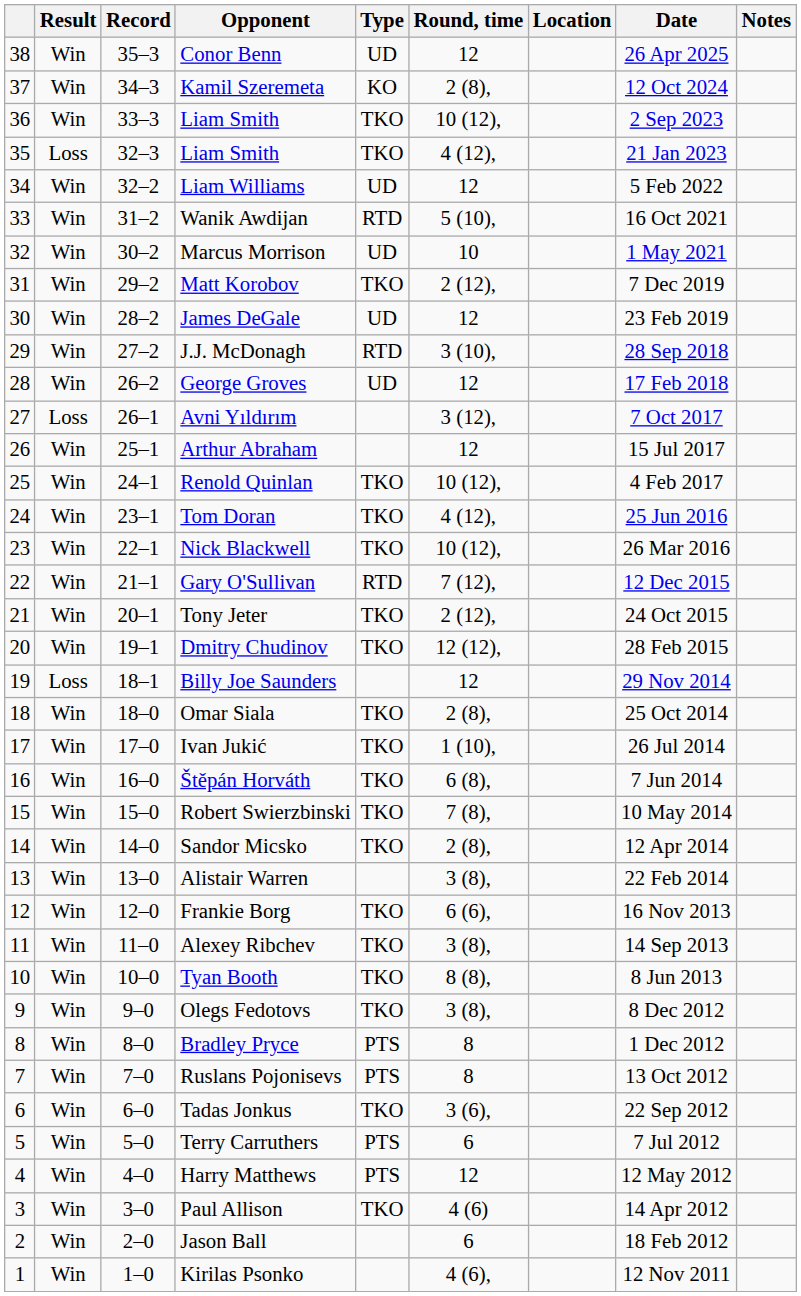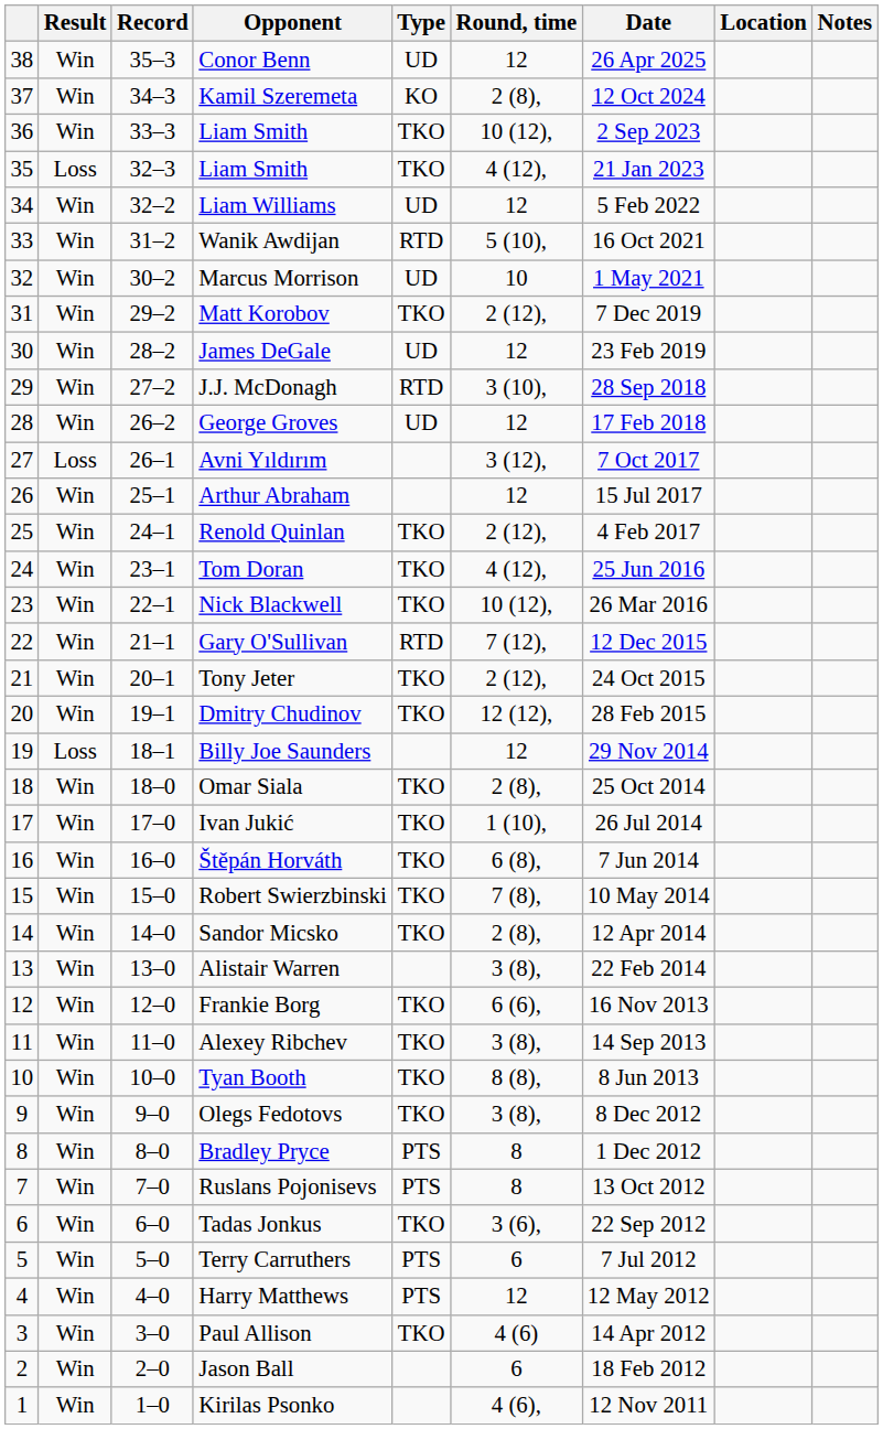 <table class="wikitable" style="text-align:center">
 <tr>
 <th></th>
 <th>Result</th>
 <th>Record</th>
 <th>Opponent</th>
 <th>Type</th>
 <th>Round, time</th>
+<th>Date</th>
 <th>Location</th>
-<th>Date</th>
 <th>Notes</th>
 </tr>
 <tr>
 <td>38</td>
 <td>Win</td>
 <td>35–3</td>
 <td style="text-align:left;"><a href='#'>Conor Benn</a></td>
 <td>UD</td>
 <td>12</td>
+<td><a href='#'>26 Apr 2025</a></td>
 <td style="text-align:left;"></td>
-<td><a href='#'>26 Apr 2025</a></td>
 <td></td>
 </tr>
 <tr>
 <td>37</td>
 <td>Win</td>
 <td>34–3</td>
 <td style="text-align:left;"><a href='#'>Kamil Szeremeta</a></td>
 <td>KO</td>
 <td>2 (8), </td>
+<td><a href='#'>12 Oct 2024</a></td>
 <td style="text-align:left;"></td>
-<td><a href='#'>12 Oct 2024</a></td>
 <td style="text-align:left;"></td>
 </tr>
 <tr>
 <td>36</td>
 <td>Win</td>
 <td>33–3</td>
 <td style="text-align:left;"><a href='#'>Liam Smith</a></td>
 <td>TKO</td>
 <td>10 (12), </td>
+<td><a href='#'>2 Sep 2023</a></td>
 <td style="text-align:left;"></td>
-<td><a href='#'>2 Sep 2023</a></td>
 <td></td>
 </tr>
 <tr>
 <td>35</td>
 <td>Loss</td>
 <td>32–3</td>
 <td style="text-align:left;"><a href='#'>Liam Smith</a></td>
 <td>TKO</td>
 <td>4 (12), </td>
+<td><a href='#'>21 Jan 2023</a></td>
 <td style="text-align:left;"></td>
-<td><a href='#'>21 Jan 2023</a></td>
 <td></td>
 </tr>
 <tr>
 <td>34</td>
 <td>Win</td>
 <td>32–2</td>
 <td style="text-align:left;"><a href='#'>Liam Williams</a></td>
 <td>UD</td>
 <td>12</td>
+<td>5 Feb 2022</td>
 <td style="text-align:left;"></td>
-<td>5 Feb 2022</td>
 <td></td>
 </tr>
 <tr>
 <td>33</td>
 <td>Win</td>
 <td>31–2</td>
 <td style="text-align:left;">Wanik Awdijan</td>
 <td>RTD</td>
 <td>5 (10), </td>
+<td>16 Oct 2021</td>
 <td style="text-align:left;"></td>
-<td>16 Oct 2021</td>
 <td></td>
 </tr>
 <tr>
 <td>32</td>
 <td>Win</td>
 <td>30–2</td>
 <td style="text-align:left;">Marcus Morrison</td>
 <td>UD</td>
 <td>10</td>
+<td><a href='#'>1 May 2021</a></td>
 <td style="text-align:left;"></td>
-<td><a href='#'>1 May 2021</a></td>
 <td></td>
 </tr>
 <tr>
 <td>31</td>
 <td>Win</td>
 <td>29–2</td>
 <td style="text-align:left;"><a href='#'>Matt Korobov</a></td>
 <td>TKO</td>
 <td>2 (12), </td>
+<td>7 Dec 2019</td>
 <td style="text-align:left;"></td>
-<td>7 Dec 2019</td>
 <td style="text-align:left;"></td>
 </tr>
 <tr>
 <td>30</td>
 <td>Win</td>
 <td>28–2</td>
 <td style="text-align:left;"><a href='#'>James DeGale</a></td>
 <td>UD</td>
 <td>12</td>
+<td>23 Feb 2019</td>
 <td style="text-align:left;"></td>
-<td>23 Feb 2019</td>
 <td style="text-align:left;"></td>
 </tr>
 <tr>
 <td>29</td>
 <td>Win</td>
 <td>27–2</td>
 <td style="text-align:left;">J.J. McDonagh</td>
 <td>RTD</td>
 <td>3 (10), </td>
+<td><a href='#'>28 Sep 2018</a></td>
 <td style="text-align:left;"></td>
-<td><a href='#'>28 Sep 2018</a></td>
 <td></td>
 </tr>
 <tr>
 <td>28</td>
 <td>Win</td>
 <td>26–2</td>
 <td style="text-align:left;"><a href='#'>George Groves</a></td>
 <td>UD</td>
 <td>12</td>
+<td><a href='#'>17 Feb 2018</a></td>
 <td style="text-align:left;"></td>
-<td><a href='#'>17 Feb 2018</a></td>
 <td style="text-align:left;"></td>
 </tr>
 <tr>
 <td>27</td>
 <td>Loss</td>
 <td>26–1</td>
 <td style="text-align:left;"><a href='#'>Avni Yıldırım</a></td>
 <td></td>
 <td>3 (12), </td>
+<td><a href='#'>7 Oct 2017</a></td>
 <td style="text-align:left;"></td>
-<td><a href='#'>7 Oct 2017</a></td>
 <td style="text-align:left;"></td>
 </tr>
 <tr>
 <td>26</td>
 <td>Win</td>
 <td>25–1</td>
 <td style="text-align:left;"><a href='#'>Arthur Abraham</a></td>
 <td></td>
 <td>12</td>
+<td>15 Jul 2017</td>
 <td style="text-align:left;"></td>
-<td>15 Jul 2017</td>
 <td style="text-align:left;"></td>
 </tr>
 <tr>
 <td>25</td>
 <td>Win</td>
 <td>24–1</td>
 <td style="text-align:left;"><a href='#'>Renold Quinlan</a></td>
 <td>TKO</td>
-<td>10 (12), </td>
+<td>2 (12), </td>
+<td>4 Feb 2017</td>
 <td style="text-align:left;"></td>
-<td>4 Feb 2017</td>
 <td style="text-align:left;"></td>
 </tr>
 <tr>
 <td>24</td>
 <td>Win</td>
 <td>23–1</td>
 <td style="text-align:left;"><a href='#'>Tom Doran</a></td>
 <td>TKO</td>
 <td>4 (12), </td>
+<td><a href='#'>25 Jun 2016</a></td>
 <td style="text-align:left;"></td>
-<td><a href='#'>25 Jun 2016</a></td>
 <td style="text-align:left;"></td>
 </tr>
 <tr>
 <td>23</td>
 <td>Win</td>
 <td>22–1</td>
 <td style="text-align:left;"><a href='#'>Nick Blackwell</a></td>
 <td>TKO</td>
 <td>10 (12), </td>
+<td>26 Mar 2016</td>
 <td style="text-align:left;"></td>
-<td>26 Mar 2016</td>
 <td style="text-align:left;"></td>
 </tr>
 <tr>
 <td>22</td>
 <td>Win</td>
 <td>21–1</td>
 <td style="text-align:left;"><a href='#'>Gary O'Sullivan</a></td>
 <td>RTD</td>
 <td>7 (12), </td>
+<td><a href='#'>12 Dec 2015</a></td>
 <td style="text-align:left;"></td>
-<td><a href='#'>12 Dec 2015</a></td>
 <td></td>
 </tr>
 <tr>
 <td>21</td>
 <td>Win</td>
 <td>20–1</td>
 <td style="text-align:left;">Tony Jeter</td>
 <td>TKO</td>
 <td>2 (12), </td>
+<td>24 Oct 2015</td>
 <td style="text-align:left;"></td>
-<td>24 Oct 2015</td>
 <td style="text-align:left;"></td>
 </tr>
 <tr>
 <td>20</td>
 <td>Win</td>
 <td>19–1</td>
 <td style="text-align:left;"><a href='#'>Dmitry Chudinov</a></td>
 <td>TKO</td>
 <td>12 (12), </td>
+<td>28 Feb 2015</td>
 <td style="text-align:left;"></td>
-<td>28 Feb 2015</td>
 <td style="text-align:left;"></td>
 </tr>
 <tr>
 <td>19</td>
 <td>Loss</td>
 <td>18–1</td>
 <td style="text-align:left;"><a href='#'>Billy Joe Saunders</a></td>
 <td></td>
 <td>12</td>
+<td><a href='#'>29 Nov 2014</a></td>
 <td style="text-align:left;"></td>
-<td><a href='#'>29 Nov 2014</a></td>
 <td style="text-align:left;"></td>
 </tr>
 <tr>
 <td>18</td>
 <td>Win</td>
 <td>18–0</td>
 <td style="text-align:left;">Omar Siala</td>
 <td>TKO</td>
 <td>2 (8), </td>
+<td>25 Oct 2014</td>
 <td style="text-align:left;"></td>
-<td>25 Oct 2014</td>
 <td></td>
 </tr>
 <tr>
 <td>17</td>
 <td>Win</td>
 <td>17–0</td>
 <td style="text-align:left;">Ivan Jukić</td>
 <td>TKO</td>
 <td>1 (10), </td>
+<td>26 Jul 2014</td>
 <td style="text-align:left;"></td>
-<td>26 Jul 2014</td>
 <td></td>
 </tr>
 <tr>
 <td>16</td>
 <td>Win</td>
 <td>16–0</td>
 <td style="text-align:left;"><a href='#'>Štěpán Horváth</a></td>
 <td>TKO</td>
 <td>6 (8), </td>
+<td>7 Jun 2014</td>
 <td style="text-align:left;"></td>
-<td>7 Jun 2014</td>
 <td></td>
 </tr>
 <tr>
 <td>15</td>
 <td>Win</td>
 <td>15–0</td>
 <td style="text-align:left;">Robert Swierzbinski</td>
 <td>TKO</td>
 <td>7 (8), </td>
+<td>10 May 2014</td>
 <td style="text-align:left;"></td>
-<td>10 May 2014</td>
 <td></td>
 </tr>
 <tr>
 <td>14</td>
 <td>Win</td>
 <td>14–0</td>
 <td style="text-align:left;">Sandor Micsko</td>
 <td>TKO</td>
 <td>2 (8), </td>
+<td>12 Apr 2014</td>
 <td style="text-align:left;"></td>
-<td>12 Apr 2014</td>
 <td></td>
 </tr>
 <tr>
 <td>13</td>
 <td>Win</td>
 <td>13–0</td>
 <td style="text-align:left;">Alistair Warren</td>
 <td></td>
 <td>3 (8), </td>
+<td>22 Feb 2014</td>
 <td style="text-align:left;"></td>
-<td>22 Feb 2014</td>
 <td></td>
 </tr>
 <tr>
 <td>12</td>
 <td>Win</td>
 <td>12–0</td>
 <td style="text-align:left;">Frankie Borg</td>
 <td>TKO</td>
 <td>6 (6), </td>
+<td>16 Nov 2013</td>
 <td style="text-align:left;"></td>
-<td>16 Nov 2013</td>
 <td></td>
 </tr>
 <tr>
 <td>11</td>
 <td>Win</td>
 <td>11–0</td>
 <td style="text-align:left;">Alexey Ribchev</td>
 <td>TKO</td>
 <td>3 (8), </td>
+<td>14 Sep 2013</td>
 <td style="text-align:left;"></td>
-<td>14 Sep 2013</td>
 <td></td>
 </tr>
 <tr>
 <td>10</td>
 <td>Win</td>
 <td>10–0</td>
 <td style="text-align:left;"><a href='#'>Tyan Booth</a></td>
 <td>TKO</td>
 <td>8 (8), </td>
+<td>8 Jun 2013</td>
 <td style="text-align:left;"></td>
-<td>8 Jun 2013</td>
 <td></td>
 </tr>
 <tr>
 <td>9</td>
 <td>Win</td>
 <td>9–0</td>
 <td style="text-align:left;">Olegs Fedotovs</td>
 <td>TKO</td>
 <td>3 (8), </td>
+<td>8 Dec 2012</td>
 <td style="text-align:left;"></td>
-<td>8 Dec 2012</td>
 <td></td>
 </tr>
 <tr>
 <td>8</td>
 <td>Win</td>
 <td>8–0</td>
 <td style="text-align:left;"><a href='#'>Bradley Pryce</a></td>
 <td>PTS</td>
 <td>8</td>
+<td>1 Dec 2012</td>
 <td style="text-align:left;"></td>
-<td>1 Dec 2012</td>
 <td></td>
 </tr>
 <tr>
 <td>7</td>
 <td>Win</td>
 <td>7–0</td>
 <td style="text-align:left;">Ruslans Pojonisevs</td>
 <td>PTS</td>
 <td>8</td>
+<td>13 Oct 2012</td>
 <td style="text-align:left;"></td>
-<td>13 Oct 2012</td>
 <td></td>
 </tr>
 <tr>
 <td>6</td>
 <td>Win</td>
 <td>6–0</td>
 <td style="text-align:left;">Tadas Jonkus</td>
 <td>TKO</td>
 <td>3 (6), </td>
+<td>22 Sep 2012</td>
 <td style="text-align:left;"></td>
-<td>22 Sep 2012</td>
 <td></td>
 </tr>
 <tr>
 <td>5</td>
 <td>Win</td>
 <td>5–0</td>
 <td style="text-align:left;">Terry Carruthers</td>
 <td>PTS</td>
 <td>6</td>
+<td>7 Jul 2012</td>
 <td style="text-align:left;"></td>
-<td>7 Jul 2012</td>
 <td></td>
 </tr>
 <tr>
 <td>4</td>
 <td>Win</td>
 <td>4–0</td>
 <td style="text-align:left;">Harry Matthews</td>
 <td>PTS</td>
 <td>12</td>
+<td>12 May 2012</td>
 <td style="text-align:left;"></td>
-<td>12 May 2012</td>
 <td></td>
 </tr>
 <tr>
 <td>3</td>
 <td>Win</td>
 <td>3–0</td>
 <td style="text-align:left;">Paul Allison</td>
 <td>TKO</td>
 <td>4 (6)</td>
+<td>14 Apr 2012</td>
 <td style="text-align:left;"></td>
-<td>14 Apr 2012</td>
 <td></td>
 </tr>
 <tr>
 <td>2</td>
 <td>Win</td>
 <td>2–0</td>
 <td style="text-align:left;">Jason Ball</td>
 <td></td>
 <td>6</td>
+<td>18 Feb 2012</td>
 <td style="text-align:left;"></td>
-<td>18 Feb 2012</td>
 <td></td>
 </tr>
 <tr>
 <td>1</td>
 <td>Win</td>
 <td>1–0</td>
 <td style="text-align:left;">Kirilas Psonko</td>
 <td></td>
 <td>4 (6), </td>
+<td>12 Nov 2011</td>
 <td style="text-align:left;"></td>
-<td>12 Nov 2011</td>
 <td></td>
 </tr>
 </table>
